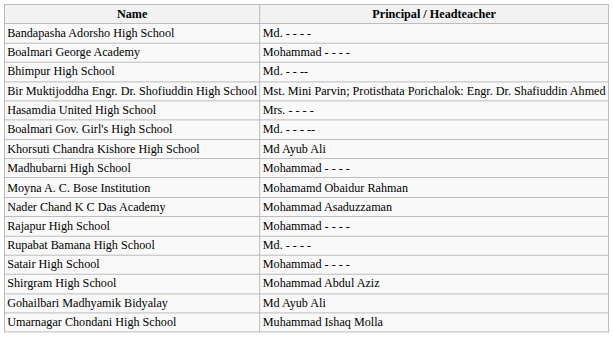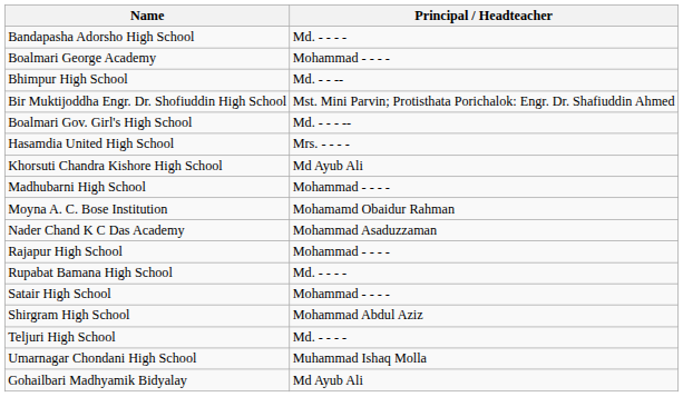 <table class="wikitable">
 <tr>
 <th>Name</th>
 <th>Principal / Headteacher</th>
 </tr>
 <tr>
 <td>Bandapasha Adorsho High School</td>
 <td>Md. -  -  -  -</td>
 </tr>
 <tr>
 <td>Boalmari George Academy</td>
 <td>Mohammad - - - -</td>
 </tr>
 <tr>
 <td>Bhimpur High School</td>
 <td>Md. -  - --</td>
 </tr>
 <tr>
 <td>Bir Muktijoddha Engr. Dr. Shofiuddin High School</td>
 <td>Mst. Mini Parvin; Protisthata Porichalok: Engr. Dr. Shafiuddin Ahmed</td>
 </tr>
 <tr>
+<td>Boalmari Gov. Girl's High School</td>
+<td>Md. -   -  - --</td>
+</tr>
+<tr>
 <td>Hasamdia United High School</td>
 <td>Mrs. - - - -</td>
-</tr>
-<tr>
-<td>Boalmari Gov. Girl's High School</td>
-<td>Md. -   -  - --</td>
 </tr>
 <tr>
 <td>Khorsuti Chandra Kishore High School</td>
 <td>Md Ayub Ali</td>
 </tr>
 <tr>
 <td>Madhubarni High School</td>
 <td>Mohammad - - - -</td>
 </tr>
 <tr>
 <td>Moyna A. C. Bose Institution</td>
 <td>Mohamamd Obaidur Rahman</td>
 </tr>
 <tr>
 <td>Nader Chand K C Das Academy</td>
 <td>Mohammad Asaduzzaman</td>
 </tr>
 <tr>
 <td>Rajapur High School</td>
 <td>Mohammad - - - -</td>
 </tr>
 <tr>
 <td>Rupabat Bamana High School</td>
 <td>Md. -  -  -  -</td>
 </tr>
 <tr>
 <td>Satair High School</td>
 <td>Mohammad - - - -</td>
 </tr>
 <tr>
 <td>Shirgram High School</td>
 <td>Mohammad Abdul Aziz</td>
 </tr>
 <tr>
-<td>Gohailbari Madhyamik Bidyalay</td>
-<td>Md Ayub Ali</td>
+<td>Teljuri High School</td>
+<td>Md. -  -  -  -</td>
 </tr>
 <tr>
 <td>Umarnagar Chondani High School</td>
 <td>Muhammad Ishaq Molla</td>
 </tr>
+<tr>
+<td>Gohailbari Madhyamik Bidyalay</td>
+<td>Md Ayub Ali</td>
+</tr>
 </table>
